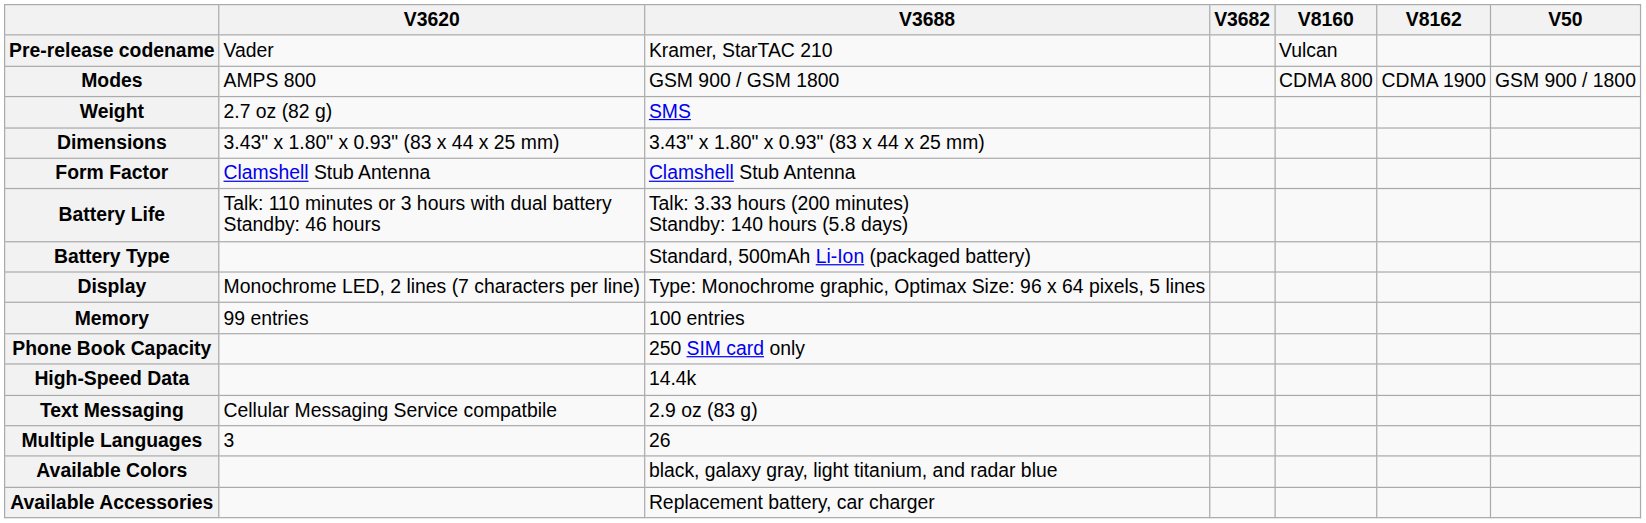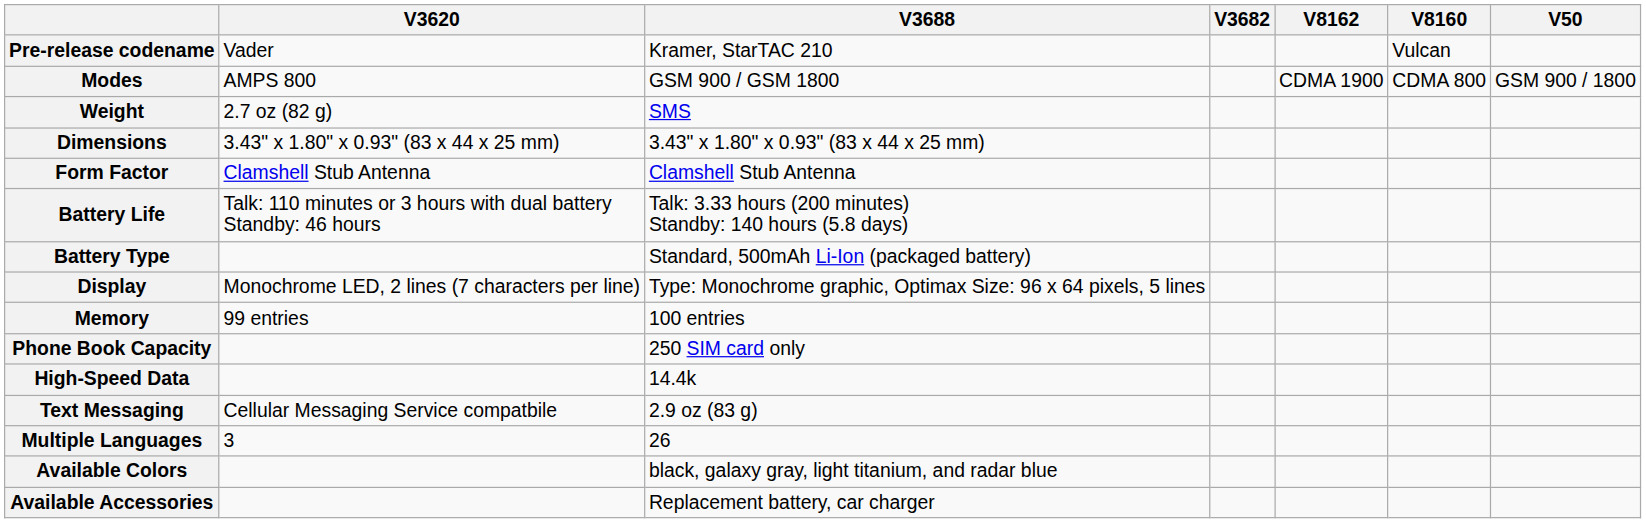 <table class="wikitable">
 <tr>
 <th></th>
 <th>V3620</th>
 <th>V3688</th>
 <th>V3682</th>
+<th>V8162</th>
 <th>V8160</th>
-<th>V8162</th>
 <th>V50</th>
 </tr>
 <tr>
 <th>Pre-release codename</th>
 <td>Vader</td>
 <td>Kramer, StarTAC 210</td>
 <td></td>
+<td></td>
 <td>Vulcan</td>
-<td></td>
 <td></td>
 </tr>
 <tr>
 <th>Modes</th>
 <td>AMPS 800</td>
 <td>GSM 900 / GSM 1800</td>
 <td></td>
+<td>CDMA 1900</td>
 <td>CDMA 800</td>
-<td>CDMA 1900</td>
 <td>GSM 900 / 1800</td>
 </tr>
 <tr>
 <th>Weight</th>
 <td>2.7 oz (82 g)</td>
 <td><a href='#'>SMS</a></td>
 <td></td>
 <td></td>
 <td></td>
 <td></td>
 </tr>
 <tr>
 <th>Dimensions</th>
 <td>3.43" x 1.80" x 0.93" (83 x 44 x 25 mm)</td>
 <td>3.43" x 1.80" x 0.93" (83 x 44 x 25 mm)</td>
 <td></td>
 <td></td>
 <td></td>
 <td></td>
 </tr>
 <tr>
 <th>Form Factor</th>
 <td><a href='#'>Clamshell</a> Stub Antenna</td>
 <td><a href='#'>Clamshell</a> Stub Antenna</td>
 <td></td>
 <td></td>
 <td></td>
 <td></td>
 </tr>
 <tr>
 <th>Battery Life</th>
 <td>Talk: 110 minutes or 3 hours with dual battery<br>Standby: 46 hours</td>
 <td>Talk: 3.33 hours (200 minutes)<br>Standby: 140 hours   (5.8 days)</td>
 <td></td>
 <td></td>
 <td></td>
 <td></td>
 </tr>
 <tr>
 <th>Battery Type</th>
 <td></td>
 <td>Standard, 500mAh <a href='#'>Li-Ion</a> (packaged battery)</td>
 <td></td>
 <td></td>
 <td></td>
 <td></td>
 </tr>
 <tr>
 <th>Display</th>
 <td>Monochrome LED, 2 lines (7 characters per line)</td>
 <td>Type: Monochrome graphic, Optimax Size: 96 x 64 pixels, 5 lines</td>
 <td></td>
 <td></td>
 <td></td>
 <td></td>
 </tr>
 <tr>
 <th>Memory</th>
 <td>99 entries</td>
 <td>100 entries</td>
 <td></td>
 <td></td>
 <td></td>
 <td></td>
 </tr>
 <tr>
 <th>Phone Book Capacity</th>
 <td></td>
 <td>250 <a href='#'>SIM card</a> only</td>
 <td></td>
 <td></td>
 <td></td>
 <td></td>
 </tr>
 <tr>
 <th>High-Speed Data</th>
 <td></td>
 <td>14.4k</td>
 <td></td>
 <td></td>
 <td></td>
 <td></td>
 </tr>
 <tr>
 <th>Text Messaging</th>
 <td>Cellular Messaging Service compatbile</td>
 <td>2.9 oz (83 g)</td>
 <td></td>
 <td></td>
 <td></td>
 <td></td>
 </tr>
 <tr>
 <th>Multiple Languages</th>
 <td>3</td>
 <td>26</td>
 <td></td>
 <td></td>
 <td></td>
 <td></td>
 </tr>
 <tr>
 <th>Available Colors</th>
 <td></td>
 <td>black, galaxy gray, light titanium, and radar blue</td>
 <td></td>
 <td></td>
 <td></td>
 <td></td>
 </tr>
 <tr>
 <th>Available Accessories</th>
 <td></td>
 <td>Replacement battery, car charger</td>
 <td></td>
 <td></td>
 <td></td>
 <td></td>
 </tr>
 </table>
